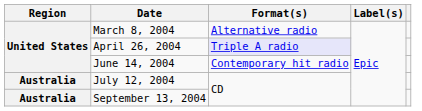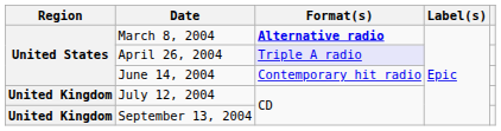 <table class="wikitable plainrowheaders">
 <tr>
 <th scope="col">Region</th>
 <th scope="col">Date</th>
 <th scope="col">Format(s)</th>
 <th scope="col">Label(s)</th>
 <th scope="col"></th>
 </tr>
 <tr>
 <th scope="row" rowspan="3">United States</th>
 <td>March 8, 2004</td>
-<td><a href='#'>Alternative radio</a></td>
+<td><strong><a href='#'>Alternative radio</a></strong></td>
 <td rowspan="5"><a href='#'>Epic</a></td>
 <td></td>
 </tr>
 <tr>
 <td>April 26, 2004</td>
 <td style="background: lavender;"><a href='#'>Triple A radio</a></td>
 <td></td>
 </tr>
 <tr>
 <td>June 14, 2004</td>
 <td><a href='#'>Contemporary hit radio</a></td>
 <td></td>
 </tr>
 <tr>
-<th scope="row">Australia</th>
+<th scope="row">United Kingdom</th>
 <td>July 12, 2004</td>
 <td rowspan="2">CD</td>
 <td></td>
 </tr>
 <tr>
-<th scope="row">Australia</th>
+<th scope="row">United Kingdom</th>
 <td>September 13, 2004</td>
 <td></td>
 </tr>
 </table>
